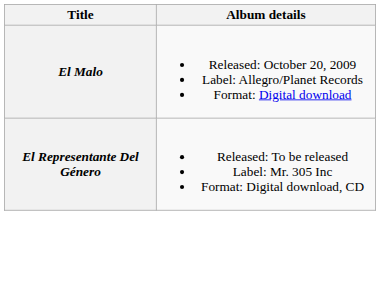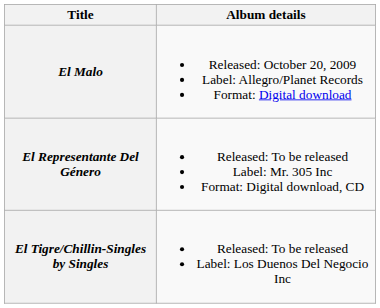 <table class="wikitable" style="text-align:center;">
 <tr>
 <th scope="col" style="width:11em;">Title</th>
 <th scope="col" style="width:16em;">Album details</th>
 </tr>
 <tr>
 <th scope="row"><strong><em>El Malo</em></strong></th>
 <td><br><ul><li>Released: October 20, 2009</li><li>Label: Allegro/Planet Records</li><li>Format: <a href='#'>Digital download</a></li></ul></td>
 </tr>
 <tr>
 <th scope="row"><strong><em>El Representante Del Género</em></strong></th>
 <td><br><ul><li>Released: To be released</li><li>Label: Mr. 305 Inc</li><li>Format: Digital download, CD</li></ul></td>
 </tr>
+<tr>
+<th scope="row"><strong><em>El Tigre/Chillin-Singles by Singles</em></strong></th>
+<td><br><ul><li>Released: To be released</li><li>Label: Los Duenos Del Negocio Inc</li></ul></td>
+</tr>
 </table>
